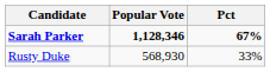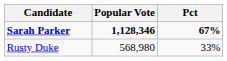 <table class="wikitable">
 <tr>
 <th width=40%>Candidate</th>
 <th width=30%>Popular Vote</th>
 <th width=30%>Pct</th>
 </tr>
 <tr>
 <td><strong><a href='#'>Sarah Parker</a></strong></td>
 <td align="right"><strong>1,128,346</strong></td>
 <td align="right"><strong>67%</strong></td>
 </tr>
 <tr>
 <td><a href='#'>Rusty Duke</a></td>
-<td align="right">568,930</td>
+<td align="right">568,980</td>
 <td align="right">33%</td>
 </tr>
 </table>
